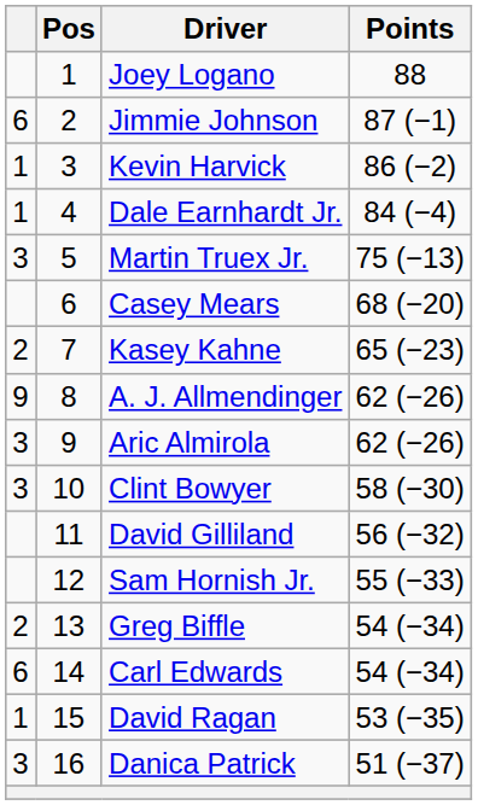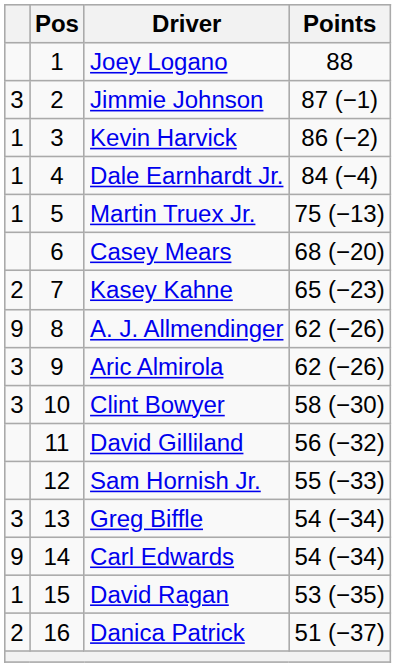 <table class="wikitable" style="font-size: 95%;">
 <tr>
 <th></th>
 <th>Pos</th>
 <th>Driver</th>
 <th>Points</th>
 </tr>
 <tr>
 <td align="left"></td>
 <td style="text-align:center;">1</td>
 <td><a href='#'>Joey Logano</a></td>
 <td style="text-align:center;">88</td>
 </tr>
 <tr>
-<td align="left"> 6</td>
+<td align="left"> 3</td>
 <td style="text-align:center;">2</td>
 <td><a href='#'>Jimmie Johnson</a></td>
 <td style="text-align:center;">87 (−1)</td>
 </tr>
 <tr>
 <td align="left"> 1</td>
 <td style="text-align:center;">3</td>
 <td><a href='#'>Kevin Harvick</a></td>
 <td style="text-align:center;">86 (−2)</td>
 </tr>
 <tr>
 <td align="left"> 1</td>
 <td style="text-align:center;">4</td>
 <td><a href='#'>Dale Earnhardt Jr.</a></td>
 <td style="text-align:center;">84 (−4)</td>
 </tr>
 <tr>
-<td align="left"> 3</td>
+<td align="left"> 1</td>
 <td style="text-align:center;">5</td>
 <td><a href='#'>Martin Truex Jr.</a></td>
 <td style="text-align:center;">75 (−13)</td>
 </tr>
 <tr>
 <td align="left"></td>
 <td style="text-align:center;">6</td>
 <td><a href='#'>Casey Mears</a></td>
 <td style="text-align:center;">68 (−20)</td>
 </tr>
 <tr>
 <td align="left"> 2</td>
 <td style="text-align:center;">7</td>
 <td><a href='#'>Kasey Kahne</a></td>
 <td style="text-align:center;">65 (−23)</td>
 </tr>
 <tr>
 <td align="left"> 9</td>
 <td style="text-align:center;">8</td>
 <td><a href='#'>A. J. Allmendinger</a></td>
 <td style="text-align:center;">62 (−26)</td>
 </tr>
 <tr>
 <td align="left"> 3</td>
 <td style="text-align:center;">9</td>
 <td><a href='#'>Aric Almirola</a></td>
 <td style="text-align:center;">62 (−26)</td>
 </tr>
 <tr>
 <td align="left"> 3</td>
 <td style="text-align:center;">10</td>
 <td><a href='#'>Clint Bowyer</a></td>
 <td style="text-align:center;">58 (−30)</td>
 </tr>
 <tr>
 <td align="left"></td>
 <td style="text-align:center;">11</td>
 <td><a href='#'>David Gilliland</a></td>
 <td style="text-align:center;">56 (−32)</td>
 </tr>
 <tr>
 <td align="left"></td>
 <td style="text-align:center;">12</td>
 <td><a href='#'>Sam Hornish Jr.</a></td>
 <td style="text-align:center;">55 (−33)</td>
 </tr>
 <tr>
-<td align="left"> 2</td>
+<td align="left"> 3</td>
 <td style="text-align:center;">13</td>
 <td><a href='#'>Greg Biffle</a></td>
 <td style="text-align:center;">54 (−34)</td>
 </tr>
 <tr>
-<td align="left"> 6</td>
+<td align="left"> 9</td>
 <td style="text-align:center;">14</td>
 <td><a href='#'>Carl Edwards</a></td>
 <td style="text-align:center;">54 (−34)</td>
 </tr>
 <tr>
 <td align="left"> 1</td>
 <td style="text-align:center;">15</td>
 <td><a href='#'>David Ragan</a></td>
 <td style="text-align:center;">53 (−35)</td>
 </tr>
 <tr>
-<td align="left"> 3</td>
+<td align="left"> 2</td>
 <td style="text-align:center;">16</td>
 <td><a href='#'>Danica Patrick</a></td>
 <td style="text-align:center;">51 (−37)</td>
 </tr>
 <tr>
 <th colspan="9"></th>
 </tr>
 </table>
